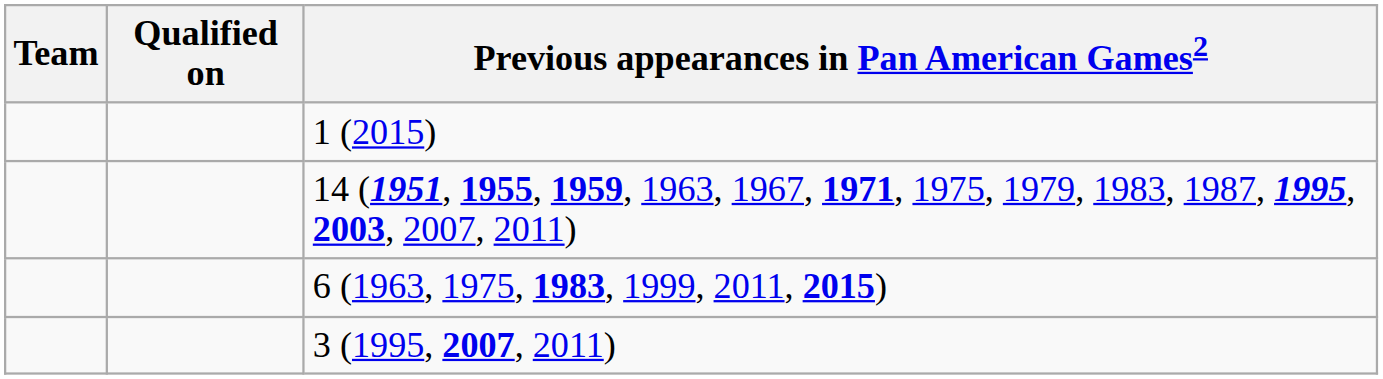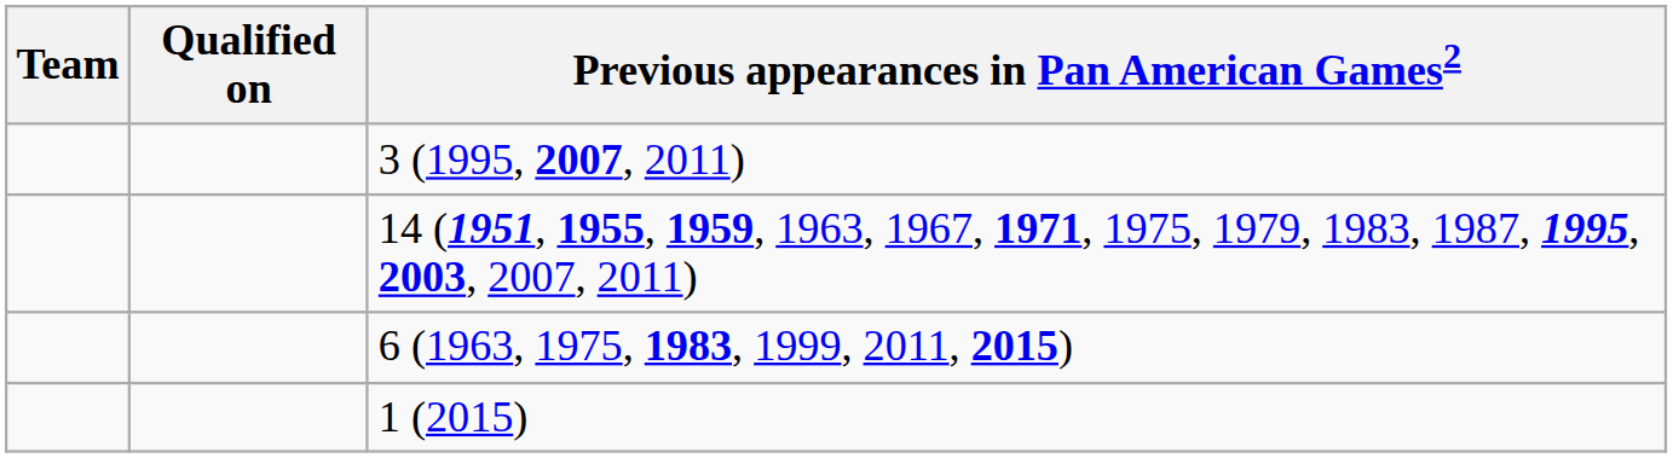 <table class="wikitable sortable">
 <tr>
 <th>Team</th>
 <th>Qualified on</th>
 <th data-sort-type="number">Previous appearances in <a href='#'>Pan American Games</a><sup><strong><a href='#'>2</a></strong></sup></th>
 </tr>
 <tr>
 <td></td>
 <td></td>
-<td>1 (<a href='#'>2015</a>)</td>
+<td>3 (<a href='#'>1995</a>, <strong><a href='#'>2007</a></strong>, <a href='#'>2011</a>)</td>
 </tr>
 <tr>
 <td></td>
 <td></td>
 <td>14 (<strong><em><a href='#'>1951</a></em></strong>, <strong><a href='#'>1955</a></strong>, <strong><a href='#'>1959</a></strong>, <a href='#'>1963</a>, <a href='#'>1967</a>, <strong><a href='#'>1971</a></strong>, <a href='#'>1975</a>, <a href='#'>1979</a>, <a href='#'>1983</a>, <a href='#'>1987</a>, <strong><em><a href='#'>1995</a></em></strong>, <strong><a href='#'>2003</a></strong>, <a href='#'>2007</a>, <a href='#'>2011</a>)</td>
 </tr>
 <tr>
 <td></td>
 <td></td>
 <td>6 (<a href='#'>1963</a>, <a href='#'>1975</a>, <strong><a href='#'>1983</a></strong>, <a href='#'>1999</a>, <a href='#'>2011</a>, <strong><a href='#'>2015</a></strong>)</td>
 </tr>
 <tr>
 <td></td>
 <td></td>
-<td>3 (<a href='#'>1995</a>, <strong><a href='#'>2007</a></strong>, <a href='#'>2011</a>)</td>
+<td>1 (<a href='#'>2015</a>)</td>
 </tr>
 </table>
